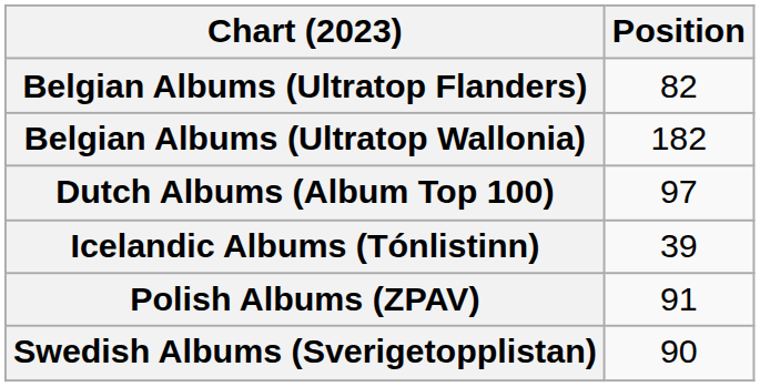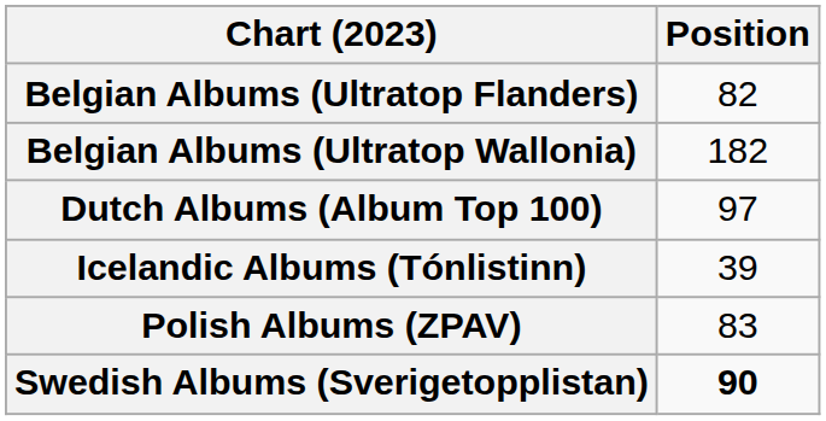 <table class="wikitable sortable plainrowheaders" style="text-align:center">
 <tr>
 <th scope="col">Chart (2023)</th>
 <th scope="col">Position</th>
 </tr>
 <tr>
 <th scope="row">Belgian Albums (Ultratop Flanders)</th>
 <td>82</td>
 </tr>
 <tr>
 <th scope="row">Belgian Albums (Ultratop Wallonia)</th>
 <td>182</td>
 </tr>
 <tr>
 <th scope="row">Dutch Albums (Album Top 100)</th>
 <td>97</td>
 </tr>
 <tr>
 <th scope="row">Icelandic Albums (Tónlistinn)</th>
 <td>39</td>
 </tr>
 <tr>
 <th scope="row">Polish Albums (ZPAV)</th>
-<td>91</td>
+<td>83</td>
 </tr>
 <tr>
 <th scope="row">Swedish Albums (Sverigetopplistan)</th>
-<td>90</td>
+<td><strong>90</strong></td>
 </tr>
 </table>
